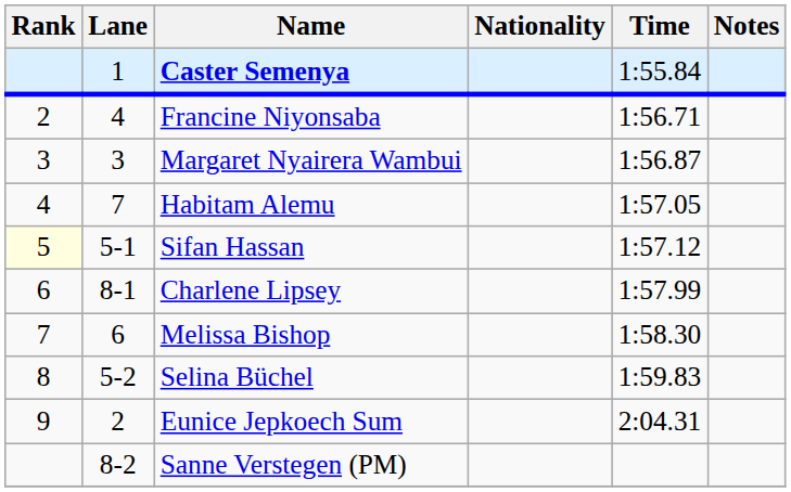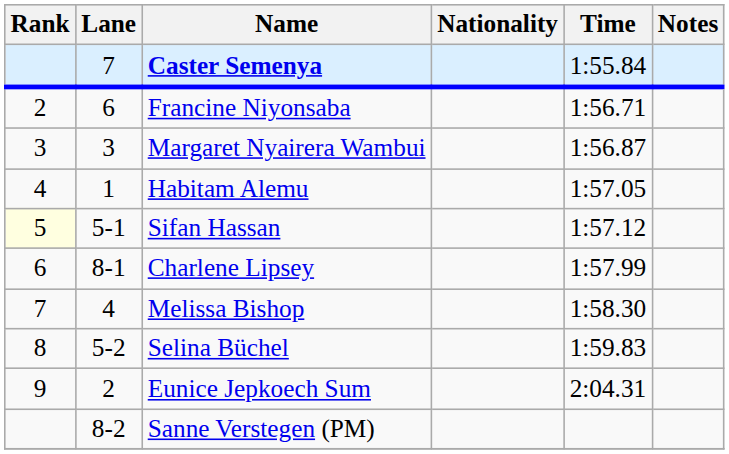 <table class="wikitable sortable" style="text-align:center">
 <tr>
 <th>Rank</th>
 <th>Lane</th>
 <th>Name</th>
 <th>Nationality</th>
 <th>Time</th>
 <th>Notes</th>
 </tr>
 <tr bgcolor=#daefff>
 <td></td>
-<td>1</td>
+<td>7</td>
 <td align=left><strong><a href='#'>Caster Semenya</a></strong></td>
 <td align=left><strong></strong></td>
 <td>1:55.84</td>
 <td></td>
 </tr>
 <tr style="border-top:3px solid blue;">
 <td>2</td>
-<td>4</td>
+<td>6</td>
 <td align=left><a href='#'>Francine Niyonsaba</a></td>
 <td align=left></td>
 <td>1:56.71</td>
 <td></td>
 </tr>
 <tr>
 <td>3</td>
 <td>3</td>
 <td align=left><a href='#'>Margaret Nyairera Wambui</a></td>
 <td align=left></td>
 <td>1:56.87</td>
 <td></td>
 </tr>
 <tr>
 <td>4</td>
-<td>7</td>
+<td>1</td>
 <td align=left><a href='#'>Habitam Alemu</a></td>
 <td align=left></td>
 <td>1:57.05</td>
 <td></td>
 </tr>
 <tr>
 <td style="background: lightyellow;">5</td>
 <td>5-1</td>
 <td align=left><a href='#'>Sifan Hassan</a></td>
 <td align=left></td>
 <td>1:57.12</td>
 <td></td>
 </tr>
 <tr>
 <td>6</td>
 <td>8-1</td>
 <td align=left><a href='#'>Charlene Lipsey</a></td>
 <td align=left></td>
 <td>1:57.99</td>
 <td></td>
 </tr>
 <tr>
 <td>7</td>
-<td>6</td>
+<td>4</td>
 <td align=left><a href='#'>Melissa Bishop</a></td>
 <td align=left></td>
 <td>1:58.30</td>
 <td></td>
 </tr>
 <tr>
 <td>8</td>
 <td>5-2</td>
 <td align=left><a href='#'>Selina Büchel</a></td>
 <td align=left></td>
 <td>1:59.83</td>
 <td></td>
 </tr>
 <tr>
 <td>9</td>
 <td>2</td>
 <td align=left><a href='#'>Eunice Jepkoech Sum</a></td>
 <td align=left></td>
 <td>2:04.31</td>
 <td></td>
 </tr>
 <tr>
 <td></td>
 <td>8-2</td>
 <td align=left><a href='#'>Sanne Verstegen</a> (PM)</td>
 <td align=left></td>
 <td></td>
 <td></td>
 </tr>
 <tr>
 </tr>
 </table>
